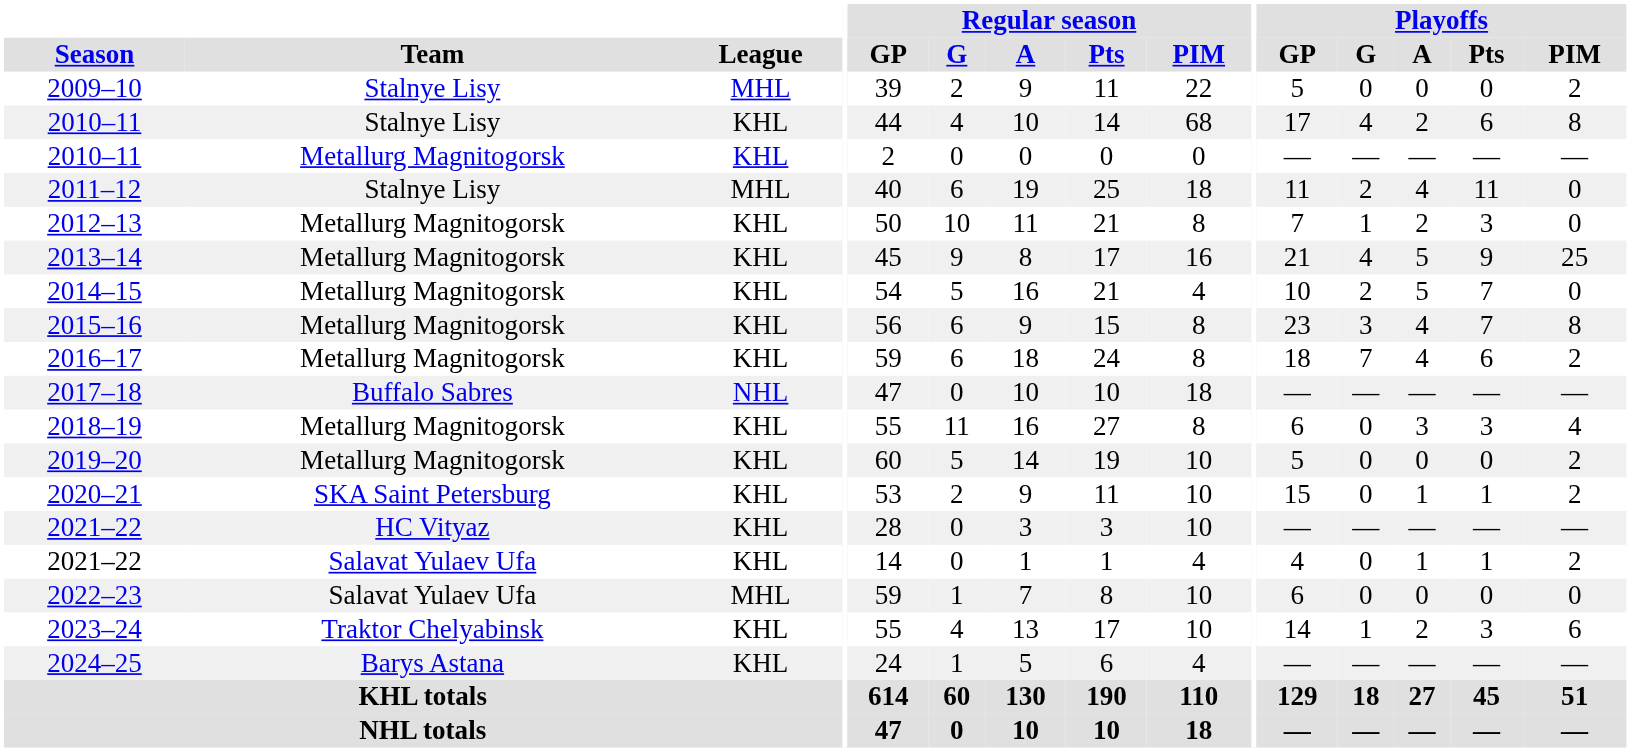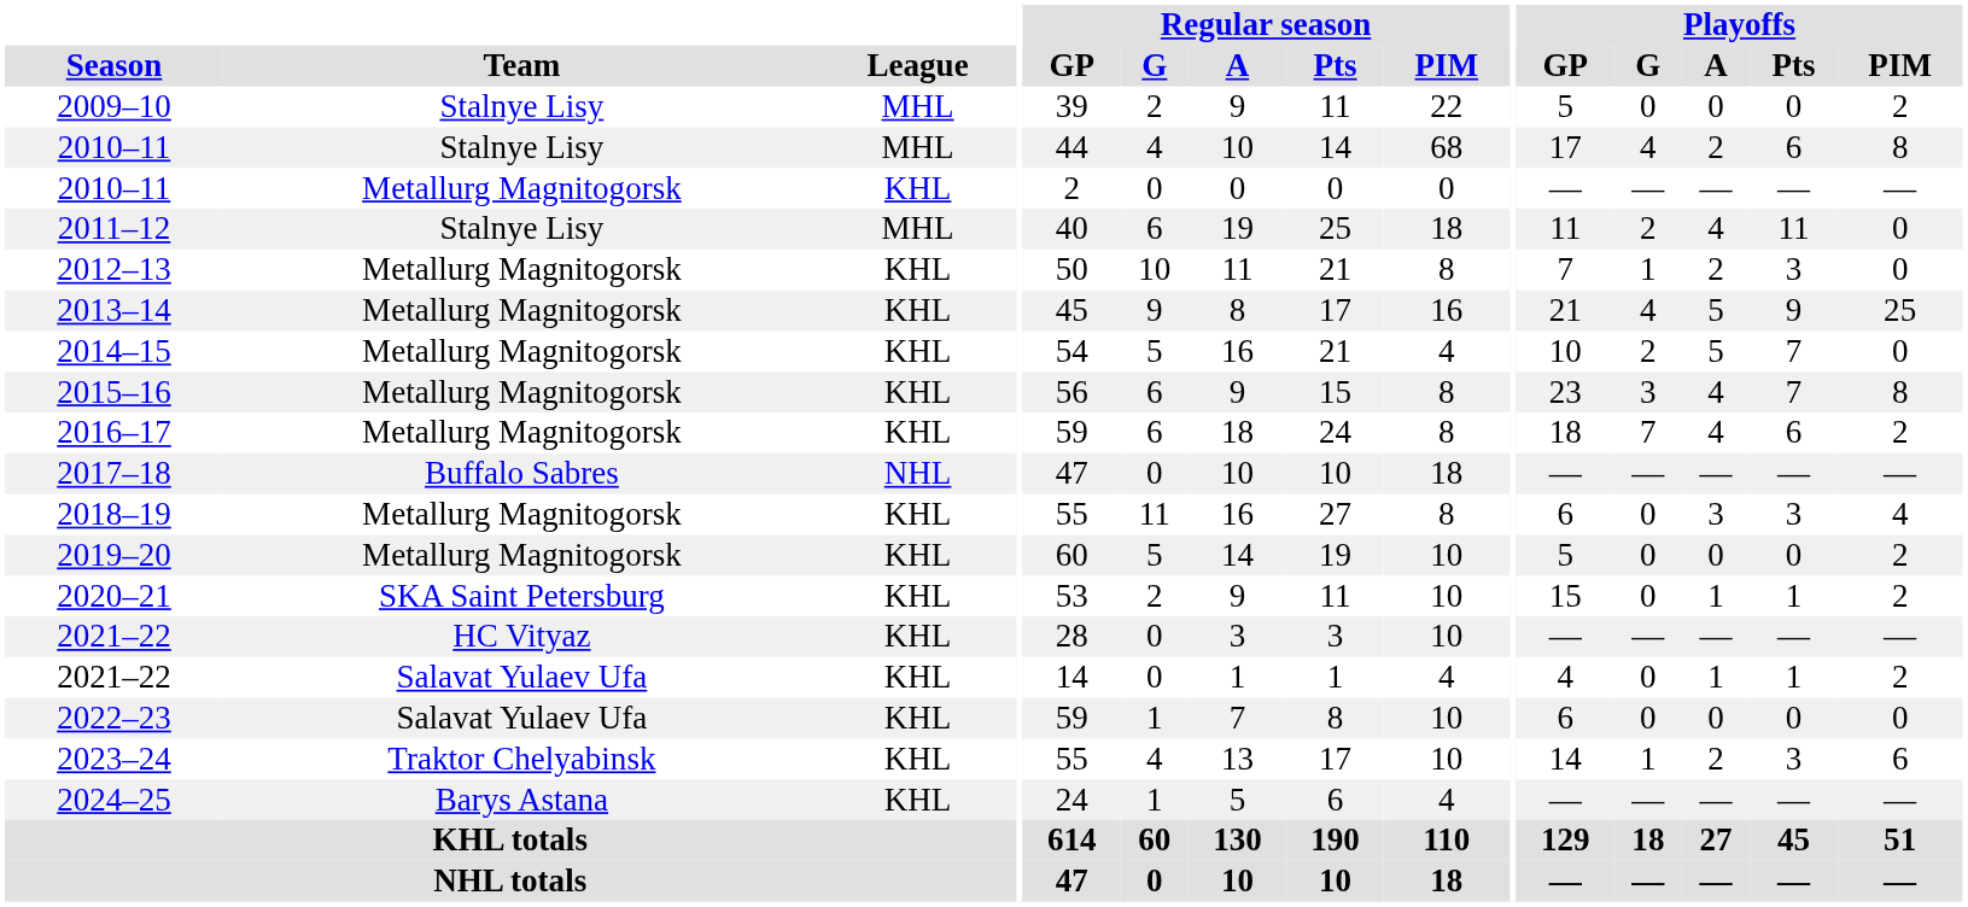 <table border="0" cellpadding="1" cellspacing="0" style="text-align:center; width:60em">
 <tr bgcolor="#e0e0e0">
 <th colspan="3" bgcolor="#ffffff"></th>
 <th rowspan="99" bgcolor="#ffffff"></th>
 <th colspan="5"><a href='#'>Regular season</a></th>
 <th rowspan="99" bgcolor="#ffffff"></th>
 <th colspan="5"><a href='#'>Playoffs</a></th>
 </tr>
 <tr bgcolor="#e0e0e0">
 <th><a href='#'>Season</a></th>
 <th>Team</th>
 <th>League</th>
 <th>GP</th>
 <th><a href='#'>G</a></th>
 <th><a href='#'>A</a></th>
 <th><a href='#'>Pts</a></th>
 <th><a href='#'>PIM</a></th>
 <th>GP</th>
 <th>G</th>
 <th>A</th>
 <th>Pts</th>
 <th>PIM</th>
 </tr>
 <tr>
 <td><a href='#'>2009–10</a></td>
 <td><a href='#'>Stalnye Lisy</a></td>
 <td><a href='#'>MHL</a></td>
 <td>39</td>
 <td>2</td>
 <td>9</td>
 <td>11</td>
 <td>22</td>
 <td>5</td>
 <td>0</td>
 <td>0</td>
 <td>0</td>
 <td>2</td>
 </tr>
 <tr bgcolor="#f0f0f0">
 <td><a href='#'>2010–11</a></td>
 <td>Stalnye Lisy</td>
-<td>KHL</td>
+<td>MHL</td>
 <td>44</td>
 <td>4</td>
 <td>10</td>
 <td>14</td>
 <td>68</td>
 <td>17</td>
 <td>4</td>
 <td>2</td>
 <td>6</td>
 <td>8</td>
 </tr>
 <tr>
 <td><a href='#'>2010–11</a></td>
 <td><a href='#'>Metallurg Magnitogorsk</a></td>
 <td><a href='#'>KHL</a></td>
 <td>2</td>
 <td>0</td>
 <td>0</td>
 <td>0</td>
 <td>0</td>
 <td>—</td>
 <td>—</td>
 <td>—</td>
 <td>—</td>
 <td>—</td>
 </tr>
 <tr bgcolor="#f0f0f0">
 <td><a href='#'>2011–12</a></td>
 <td>Stalnye Lisy</td>
 <td>MHL</td>
 <td>40</td>
 <td>6</td>
 <td>19</td>
 <td>25</td>
 <td>18</td>
 <td>11</td>
 <td>2</td>
 <td>4</td>
 <td>11</td>
 <td>0</td>
 </tr>
 <tr>
 <td><a href='#'>2012–13</a></td>
 <td>Metallurg Magnitogorsk</td>
 <td>KHL</td>
 <td>50</td>
 <td>10</td>
 <td>11</td>
 <td>21</td>
 <td>8</td>
 <td>7</td>
 <td>1</td>
 <td>2</td>
 <td>3</td>
 <td>0</td>
 </tr>
 <tr bgcolor="#f0f0f0">
 <td><a href='#'>2013–14</a></td>
 <td>Metallurg Magnitogorsk</td>
 <td>KHL</td>
 <td>45</td>
 <td>9</td>
 <td>8</td>
 <td>17</td>
 <td>16</td>
 <td>21</td>
 <td>4</td>
 <td>5</td>
 <td>9</td>
 <td>25</td>
 </tr>
 <tr>
 <td><a href='#'>2014–15</a></td>
 <td>Metallurg Magnitogorsk</td>
 <td>KHL</td>
 <td>54</td>
 <td>5</td>
 <td>16</td>
 <td>21</td>
 <td>4</td>
 <td>10</td>
 <td>2</td>
 <td>5</td>
 <td>7</td>
 <td>0</td>
 </tr>
 <tr bgcolor="#f0f0f0">
 <td><a href='#'>2015–16</a></td>
 <td>Metallurg Magnitogorsk</td>
 <td>KHL</td>
 <td>56</td>
 <td>6</td>
 <td>9</td>
 <td>15</td>
 <td>8</td>
 <td>23</td>
 <td>3</td>
 <td>4</td>
 <td>7</td>
 <td>8</td>
 </tr>
 <tr>
 <td><a href='#'>2016–17</a></td>
 <td>Metallurg Magnitogorsk</td>
 <td>KHL</td>
 <td>59</td>
 <td>6</td>
 <td>18</td>
 <td>24</td>
 <td>8</td>
 <td>18</td>
 <td>7</td>
 <td>4</td>
 <td>6</td>
 <td>2</td>
 </tr>
 <tr bgcolor="#f0f0f0">
 <td><a href='#'>2017–18</a></td>
 <td><a href='#'>Buffalo Sabres</a></td>
 <td><a href='#'>NHL</a></td>
 <td>47</td>
 <td>0</td>
 <td>10</td>
 <td>10</td>
 <td>18</td>
 <td>—</td>
 <td>—</td>
 <td>—</td>
 <td>—</td>
 <td>—</td>
 </tr>
 <tr>
 <td><a href='#'>2018–19</a></td>
 <td>Metallurg Magnitogorsk</td>
 <td>KHL</td>
 <td>55</td>
 <td>11</td>
 <td>16</td>
 <td>27</td>
 <td>8</td>
 <td>6</td>
 <td>0</td>
 <td>3</td>
 <td>3</td>
 <td>4</td>
 </tr>
 <tr bgcolor="#f0f0f0">
 <td><a href='#'>2019–20</a></td>
 <td>Metallurg Magnitogorsk</td>
 <td>KHL</td>
 <td>60</td>
 <td>5</td>
 <td>14</td>
 <td>19</td>
 <td>10</td>
 <td>5</td>
 <td>0</td>
 <td>0</td>
 <td>0</td>
 <td>2</td>
 </tr>
 <tr>
 <td><a href='#'>2020–21</a></td>
 <td><a href='#'>SKA Saint Petersburg</a></td>
 <td>KHL</td>
 <td>53</td>
 <td>2</td>
 <td>9</td>
 <td>11</td>
 <td>10</td>
 <td>15</td>
 <td>0</td>
 <td>1</td>
 <td>1</td>
 <td>2</td>
 </tr>
 <tr bgcolor="#f0f0f0">
 <td><a href='#'>2021–22</a></td>
 <td><a href='#'>HC Vityaz</a></td>
 <td>KHL</td>
 <td>28</td>
 <td>0</td>
 <td>3</td>
 <td>3</td>
 <td>10</td>
 <td>—</td>
 <td>—</td>
 <td>—</td>
 <td>—</td>
 <td>—</td>
 </tr>
 <tr>
 <td>2021–22</td>
 <td><a href='#'>Salavat Yulaev Ufa</a></td>
 <td>KHL</td>
 <td>14</td>
 <td>0</td>
 <td>1</td>
 <td>1</td>
 <td>4</td>
 <td>4</td>
 <td>0</td>
 <td>1</td>
 <td>1</td>
 <td>2</td>
 </tr>
 <tr bgcolor="#f0f0f0">
 <td><a href='#'>2022–23</a></td>
 <td>Salavat Yulaev Ufa</td>
-<td>MHL</td>
+<td>KHL</td>
 <td>59</td>
 <td>1</td>
 <td>7</td>
 <td>8</td>
 <td>10</td>
 <td>6</td>
 <td>0</td>
 <td>0</td>
 <td>0</td>
 <td>0</td>
 </tr>
 <tr>
 <td><a href='#'>2023–24</a></td>
 <td><a href='#'>Traktor Chelyabinsk</a></td>
 <td>KHL</td>
 <td>55</td>
 <td>4</td>
 <td>13</td>
 <td>17</td>
 <td>10</td>
 <td>14</td>
 <td>1</td>
 <td>2</td>
 <td>3</td>
 <td>6</td>
 </tr>
 <tr bgcolor="#f0f0f0">
 <td><a href='#'>2024–25</a></td>
 <td><a href='#'>Barys Astana</a></td>
 <td>KHL</td>
 <td>24</td>
 <td>1</td>
 <td>5</td>
 <td>6</td>
 <td>4</td>
 <td>—</td>
 <td>—</td>
 <td>—</td>
 <td>—</td>
 <td>—</td>
 </tr>
 <tr bgcolor="#e0e0e0">
 <th colspan="3">KHL totals</th>
 <th>614</th>
 <th>60</th>
 <th>130</th>
 <th>190</th>
 <th>110</th>
 <th>129</th>
 <th>18</th>
 <th>27</th>
 <th>45</th>
 <th>51</th>
 </tr>
 <tr bgcolor="#e0e0e0">
 <th colspan="3">NHL totals</th>
 <th>47</th>
 <th>0</th>
 <th>10</th>
 <th>10</th>
 <th>18</th>
 <th>—</th>
 <th>—</th>
 <th>—</th>
 <th>—</th>
 <th>—</th>
 </tr>
 </table>
